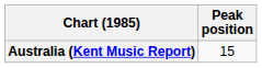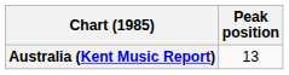 <table class="wikitable plainrowheaders" style="text-align:center;">
 <tr>
 <th scope="col">Chart (1985)</th>
 <th scope="col">Peak <br>position</th>
 </tr>
 <tr>
 <th scope="row">Australia (<a href='#'>Kent Music Report</a>)</th>
-<td>15</td>
+<td>13</td>
 </tr>
 </table>
